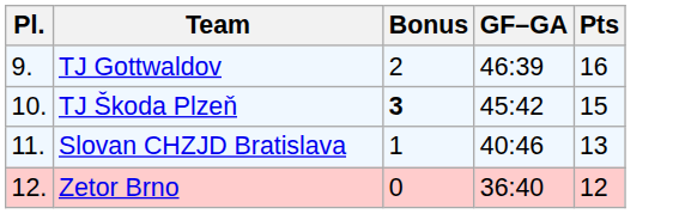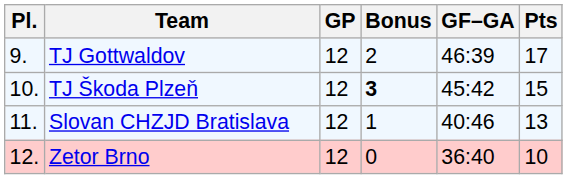 <table class="wikitable">
 <tr>
 <th>Pl.</th>
 <th width="200">Team</th>
+<th>GP</th>
 <th>Bonus</th>
 <th>GF–GA</th>
 <th>Pts</th>
 </tr>
 <tr bgcolor="#f0f8ff">
 <td>9.</td>
 <td><a href='#'>TJ Gottwaldov</a></td>
+<td>12</td>
 <td>2</td>
 <td>46:39</td>
-<td>16</td>
+<td>17</td>
 </tr>
 <tr bgcolor="#f0f8ff">
 <td>10.</td>
 <td><a href='#'>TJ Škoda Plzeň</a></td>
+<td>12</td>
 <td><strong>3</strong></td>
 <td>45:42</td>
 <td>15</td>
 </tr>
 <tr bgcolor="#f0f8ff">
 <td>11.</td>
 <td><a href='#'>Slovan CHZJD Bratislava</a></td>
+<td>12</td>
 <td>1</td>
 <td>40:46</td>
 <td>13</td>
 </tr>
 <tr bgcolor="#ffcccc">
 <td>12.</td>
 <td><a href='#'>Zetor Brno</a></td>
+<td>12</td>
 <td>0</td>
 <td>36:40</td>
-<td>12</td>
+<td>10</td>
 </tr>
 </table>
